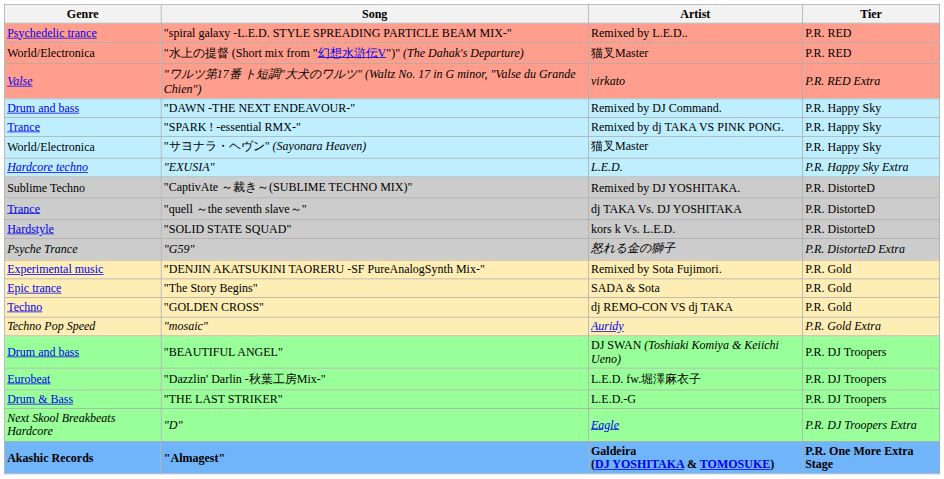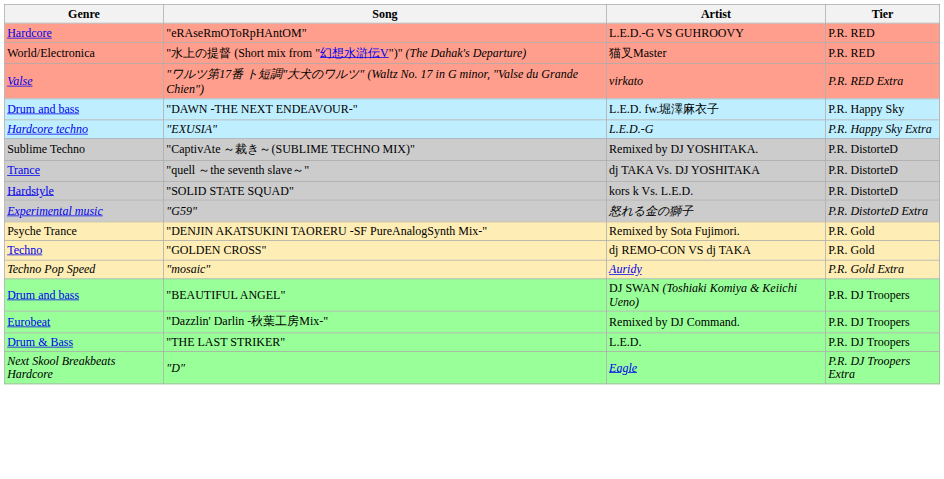 <table class="wikitable sortable">
 <tr>
 <th>Genre</th>
 <th>Song</th>
 <th>Artist</th>
 <th>Tier</th>
 </tr>
 <tr style="background:#FF9E8C;">
-<td><a href='#'>Psychedelic trance</a></td>
-<td>"spiral galaxy -L.E.D. STYLE SPREADING PARTICLE BEAM MIX-"</td>
-<td>Remixed by L.E.D..</td>
+<td><a href='#'>Hardcore</a></td>
+<td>"eRAseRmOToRpHAntOM"</td>
+<td>L.E.D.-G VS GUHROOVY</td>
 <td>P.R. RED</td>
 </tr>
 <tr style="background:#FF9E8C;">
 <td>World/Electronica</td>
 <td>"水上の提督 (Short mix from "<a href='#'>幻想水滸伝V</a>")" <em>(The Dahak's Departure)</em></td>
 <td>猫叉Master</td>
 <td>P.R. RED</td>
 </tr>
 <tr style="background:#FF9E8C; font-style: italic">
 <td><a href='#'>Valse</a></td>
 <td>"ワルツ第17番 ト短調"大犬のワルツ" <em>(Waltz No. 17 in G minor, "Valse du Grande Chien")</em></td>
 <td>virkato</td>
 <td>P.R. RED Extra</td>
 </tr>
 <tr style="background:#BFEFFF">
 <td><a href='#'>Drum and bass</a></td>
 <td>"DAWN -THE NEXT ENDEAVOUR-"</td>
-<td>Remixed by DJ Command.</td>
-<td>P.R. Happy Sky</td>
-</tr>
-<tr style="background:#BFEFFF">
-<td><a href='#'>Trance</a></td>
-<td>"SPARK ! -essential RMX-"</td>
-<td>Remixed by dj TAKA VS PINK PONG.</td>
-<td>P.R. Happy Sky</td>
-</tr>
-<tr style="background:#BFEFFF">
-<td>World/Electronica</td>
-<td>"サヨナラ・ヘヴン" <em>(Sayonara Heaven)</em></td>
-<td>猫叉Master</td>
+<td>L.E.D. fw.堀澤麻衣子</td>
 <td>P.R. Happy Sky</td>
 </tr>
 <tr style="background:#BFEFFF; font-style: italic">
 <td><a href='#'>Hardcore techno</a></td>
 <td>"EXUSIA"</td>
-<td>L.E.D.</td>
+<td>L.E.D.-G</td>
 <td>P.R. Happy Sky Extra</td>
 </tr>
 <tr style="background:#CCC">
 <td>Sublime Techno</td>
 <td>"CaptivAte ～裁き～(SUBLIME TECHNO MIX)"</td>
 <td>Remixed by DJ YOSHITAKA.</td>
 <td>P.R. DistorteD</td>
 </tr>
 <tr style="background:#CCC">
 <td><a href='#'>Trance</a></td>
 <td>"quell ～the seventh slave～"</td>
 <td>dj TAKA Vs. DJ YOSHITAKA</td>
 <td>P.R. DistorteD</td>
 </tr>
 <tr style="background:#CCC">
 <td><a href='#'>Hardstyle</a></td>
 <td>"SOLID STATE SQUAD"</td>
 <td>kors k Vs. L.E.D.</td>
 <td>P.R. DistorteD</td>
 </tr>
 <tr style="background:#CCC; font-style: italic">
-<td>Psyche Trance</td>
+<td><a href='#'>Experimental music</a></td>
 <td>"G59"</td>
 <td>怒れる金の獅子</td>
 <td>P.R. DistorteD Extra</td>
 </tr>
 <tr style="background:#FEEDB4">
-<td><a href='#'>Experimental music</a></td>
+<td>Psyche Trance</td>
 <td>"DENJIN AKATSUKINI TAORERU -SF PureAnalogSynth Mix-"</td>
 <td>Remixed by Sota Fujimori.</td>
-<td>P.R. Gold</td>
-</tr>
-<tr style="background:#FEEDB4">
-<td><a href='#'>Epic trance</a></td>
-<td>"The Story Begins"</td>
-<td>SADA & Sota</td>
 <td>P.R. Gold</td>
 </tr>
 <tr style="background:#FEEDB4">
 <td><a href='#'>Techno</a></td>
 <td>"GOLDEN CROSS"</td>
 <td>dj REMO-CON VS dj TAKA</td>
 <td>P.R. Gold</td>
 </tr>
 <tr style="background:#FEEDB4; font-style: italic">
 <td>Techno Pop Speed</td>
 <td>"mosaic"</td>
 <td><a href='#'>Auridy</a></td>
 <td>P.R. Gold Extra</td>
 </tr>
 <tr style="background:#99ff99">
 <td><a href='#'>Drum and bass</a></td>
 <td>"BEAUTIFUL ANGEL"</td>
 <td>DJ SWAN <em>(Toshiaki Komiya & Keiichi Ueno)</em></td>
 <td>P.R. DJ Troopers</td>
 </tr>
 <tr style="background:#99ff99">
 <td><a href='#'>Eurobeat</a></td>
 <td>"Dazzlin' Darlin -秋葉工房Mix-"</td>
-<td>L.E.D. fw.堀澤麻衣子</td>
+<td>Remixed by DJ Command.</td>
 <td>P.R. DJ Troopers</td>
 </tr>
 <tr style="background:#99ff99">
 <td><a href='#'>Drum & Bass</a></td>
 <td>"THE LAST STRIKER"</td>
-<td>L.E.D.-G</td>
+<td>L.E.D.</td>
 <td>P.R. DJ Troopers</td>
 </tr>
 <tr style="background:#99ff99; font-style: italic">
 <td>Next Skool Breakbeats Hardcore</td>
 <td>"D"</td>
 <td><a href='#'>Eagle</a></td>
 <td>P.R. DJ Troopers Extra</td>
 </tr>
-<tr style="background:#70B5FA; font-weight: bold;">
-<td>Akashic Records</td>
-<td>"Almagest"</td>
-<td>Galdeira <br> (<a href='#'>DJ YOSHITAKA</a> & <a href='#'>TOMOSUKE</a>)</td>
-<td>P.R. One More Extra Stage</td>
-</tr>
 </table>
